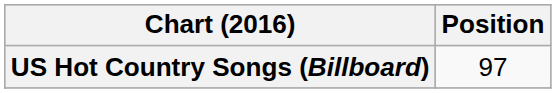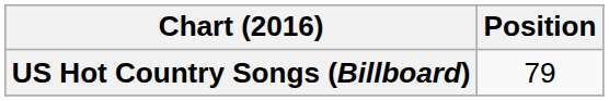 <table class="wikitable plainrowheaders" style="text-align:center">
 <tr>
 <th>Chart (2016)</th>
 <th>Position</th>
 </tr>
 <tr>
 <th scope="row">US Hot Country Songs (<em>Billboard</em>)</th>
-<td>97</td>
+<td>79</td>
 </tr>
 </table>
